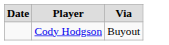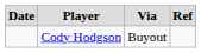 <table class="wikitable">
 <tr style="text-align:center; background:#ddd;">
 <td><strong>Date</strong></td>
 <td><strong>Player</strong></td>
 <td><strong>Via</strong></td>
+<td><strong>Ref</strong></td>
 </tr>
 <tr>
 <td></td>
 <td><a href='#'>Cody Hodgson</a></td>
 <td>Buyout</td>
+<td></td>
 </tr>
 </table>
